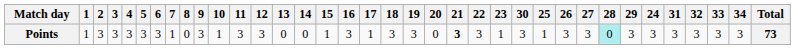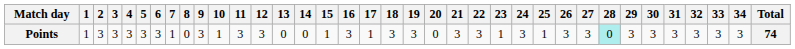 <table class="wikitable" style="width:100%; font-size:85%;">
 <tr valign=top>
 <th align=center>Match day</th>
 <th align=center>1</th>
 <th align=center>2</th>
 <th align=center>3</th>
 <th align=center>4</th>
 <th align=center>5</th>
 <th align=center>6</th>
 <th align=center>7</th>
 <th align=center>8</th>
 <th align=center>9</th>
 <th align=center>10</th>
 <th align=center>11</th>
 <th align=center>12</th>
 <th align=center>13</th>
 <th align=center>14</th>
 <th align=center>15</th>
 <th align=center>16</th>
 <th align=center>17</th>
 <th align=center>18</th>
 <th align=center>19</th>
 <th align=center>20</th>
 <th align=center>21</th>
 <th align=center>22</th>
 <th align=center>23</th>
-<th align=center>30</th>
+<th align=center>24</th>
 <th align=center>25</th>
 <th align=center>26</th>
 <th align=center>27</th>
 <th align=center>28</th>
 <th align=center>29</th>
-<th align=center>24</th>
+<th align=center>30</th>
 <th align=center>31</th>
 <th align=center>32</th>
 <th align=center>33</th>
 <th align=center>34</th>
 <th align=center><strong>Total</strong></th>
 </tr>
 <tr>
 <th align=center>Points</th>
 <td align=center>1</td>
 <td align=center>3</td>
 <td align=center>3</td>
 <td align=center>3</td>
 <td align=center>3</td>
 <td align=center>3</td>
 <td align=center>1</td>
 <td align=center>0</td>
 <td align=center>3</td>
 <td align=center>1</td>
 <td align=center>3</td>
 <td align=center>3</td>
 <td align=center>0</td>
 <td align=center>0</td>
 <td align=center>1</td>
 <td align=center>3</td>
 <td align=center>1</td>
 <td align=center>3</td>
 <td align=center>3</td>
 <td align=center>0</td>
-<td align=center><strong>3</strong></td>
+<td align=center>3</td>
 <td align=center>3</td>
 <td align=center>1</td>
 <td align=center>3</td>
 <td align=center>1</td>
 <td align=center>3</td>
 <td align=center>3</td>
 <td align=center style="background: paleturquoise;">0</td>
 <td align=center>3</td>
 <td align=center>3</td>
 <td align=center>3</td>
 <td align=center>3</td>
 <td align=center>3</td>
 <td align=center>3</td>
-<th align=center><strong>73</strong></th>
+<th align=center><strong>74</strong></th>
 </tr>
 </table>
